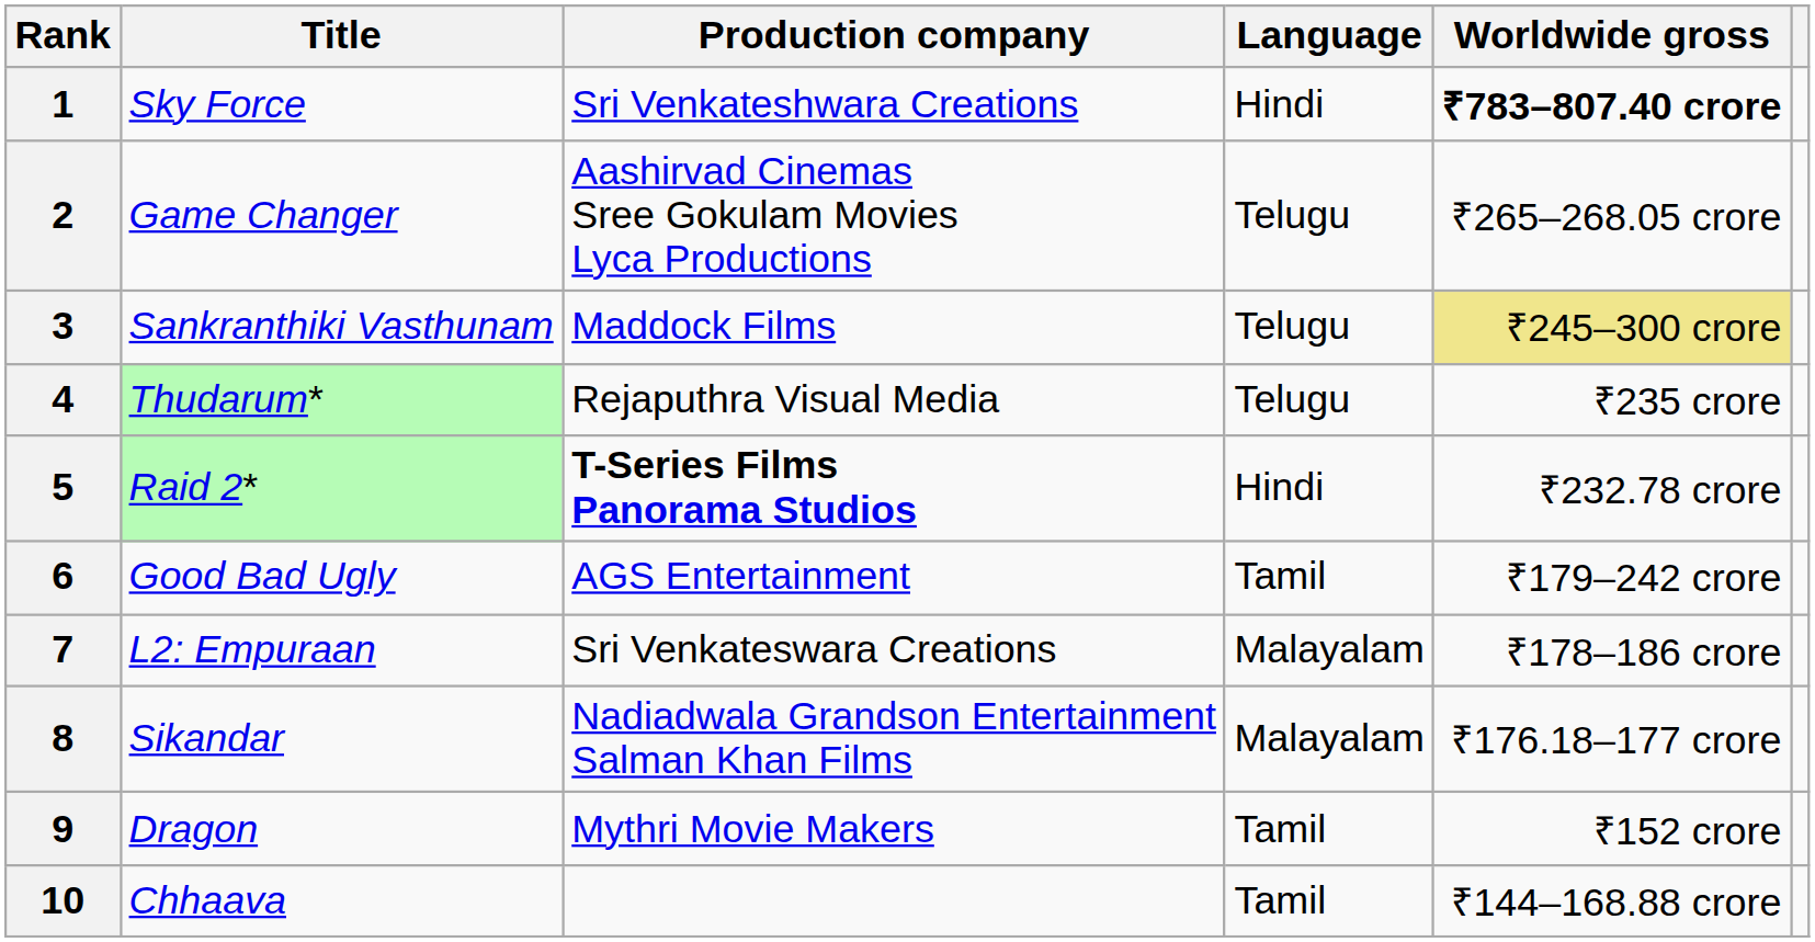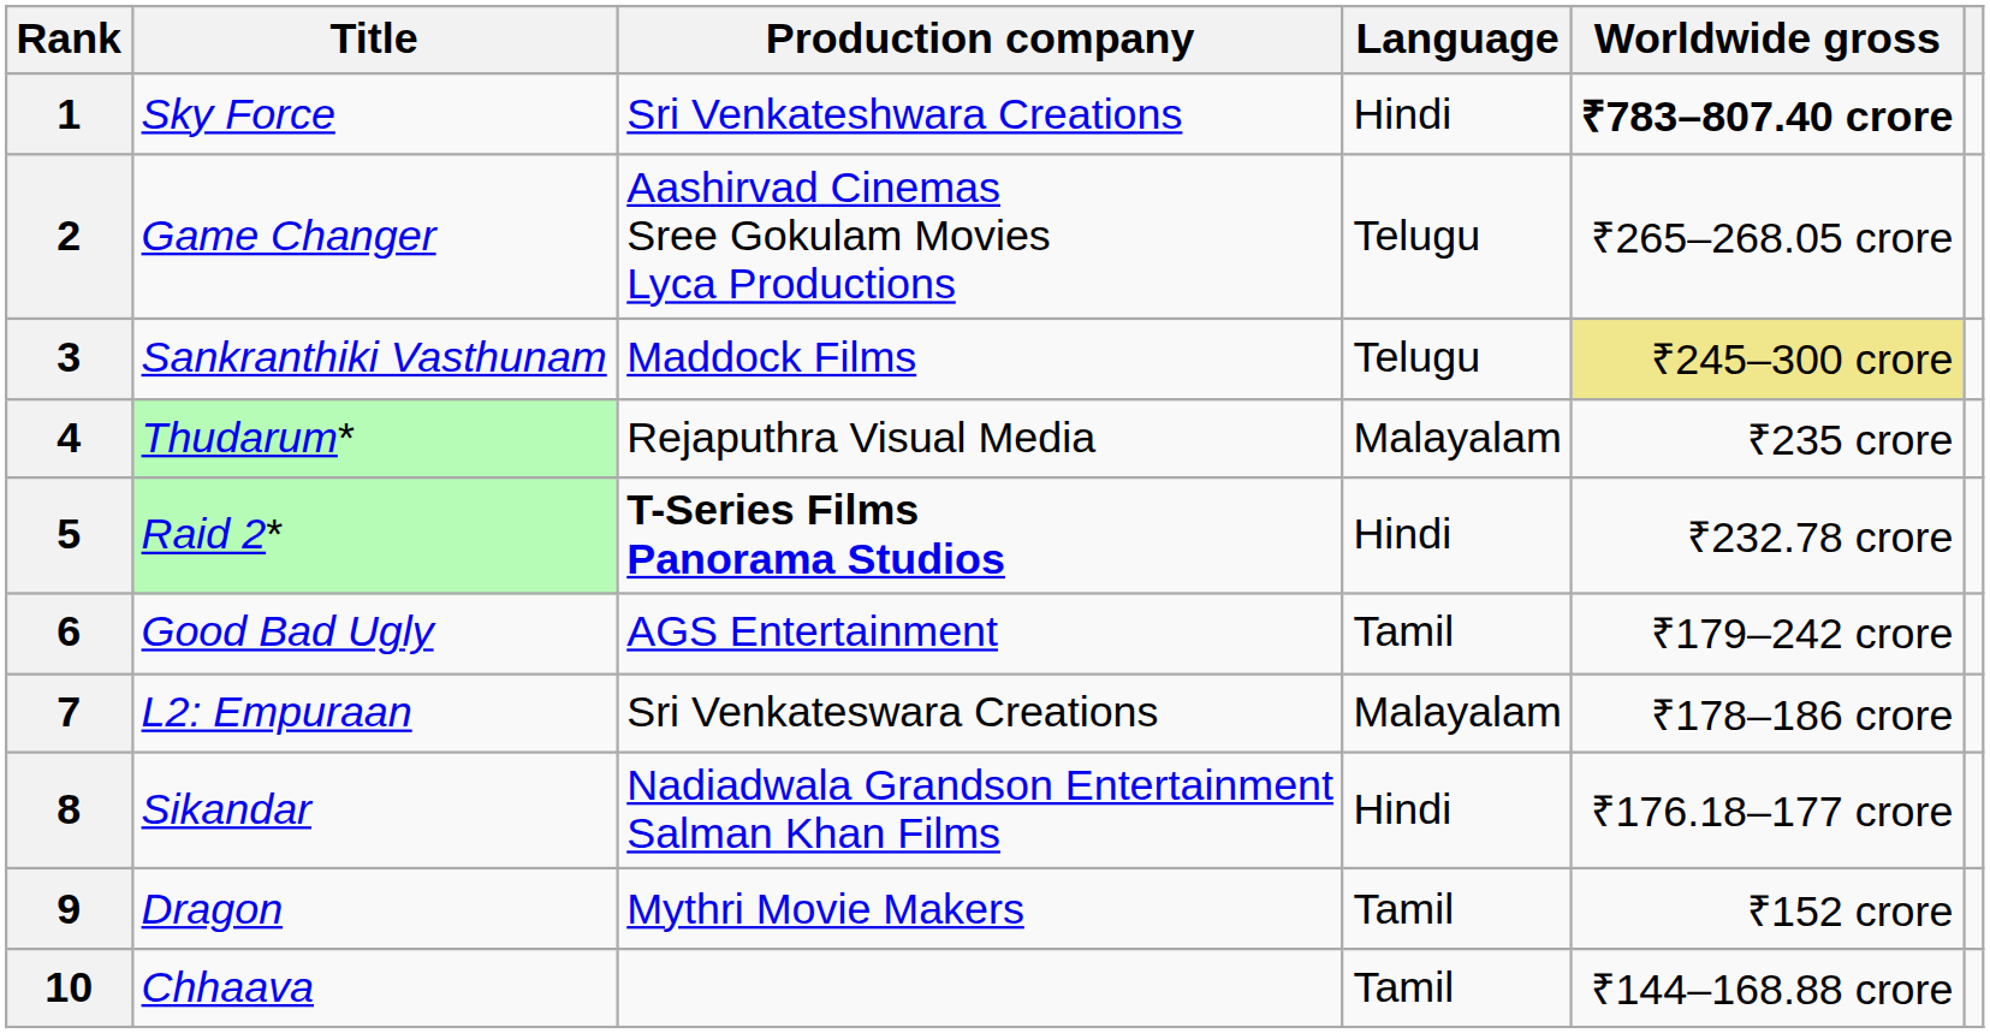 <table class="wikitable sortable plain row headers">
 <tr>
 <th>Rank</th>
 <th scope="col">Title</th>
 <th scope="col">Production company</th>
 <th scope="col">Language</th>
 <th scope="col">Worldwide gross</th>
 <th scope="col" class="unsortable"></th>
 </tr>
 <tr>
 <th>1</th>
 <td><em><a href='#'>Sky Force</a></em></td>
 <td><a href='#'>Sri Venkateshwara Creations</a></td>
 <td>Hindi</td>
 <td align="right"><strong>₹783–807.40 crore</strong></td>
 <td></td>
 </tr>
 <tr>
 <th>2</th>
 <td><em><a href='#'>Game Changer</a></em></td>
 <td><a href='#'>Aashirvad Cinemas</a><br>Sree Gokulam Movies<br><a href='#'>Lyca Productions</a></td>
 <td>Telugu</td>
 <td align="right">₹265–268.05 crore</td>
 <td></td>
 </tr>
 <tr>
 <th>3</th>
 <td><a href='#'><em>Sankranthiki Vasthunam</em></a></td>
 <td><a href='#'>Maddock Films</a></td>
 <td>Telugu</td>
 <td align="right" style="background: khaki;">₹245–300 crore</td>
 <td></td>
 </tr>
 <tr>
 <th>4</th>
 <td style="background:#b6fcb6;"><em><a href='#'>Thudarum</a></em>*</td>
 <td>Rejaputhra Visual Media</td>
-<td>Telugu</td>
+<td>Malayalam</td>
 <td align="right">₹235 crore</td>
 <td></td>
 </tr>
 <tr>
 <th>5</th>
 <td style="background:#b6fcb6;"><em><a href='#'>Raid 2</a></em>*</td>
 <td><strong>T-Series Films<br><a href='#'>Panorama Studios</a></strong></td>
 <td>Hindi</td>
 <td align="right">₹232.78 crore</td>
 <td></td>
 </tr>
 <tr>
 <th>6</th>
 <td><em><a href='#'>Good Bad Ugly</a></em></td>
 <td><a href='#'>AGS Entertainment</a></td>
 <td>Tamil</td>
 <td align="right">₹179–242 crore</td>
 <td></td>
 </tr>
 <tr>
 <th>7</th>
 <td><a href='#'><em>L2: Empuraan</em></a></td>
 <td>Sri Venkateswara Creations</td>
 <td>Malayalam</td>
 <td align="right">₹178–186 crore</td>
 <td></td>
 </tr>
 <tr>
 <th>8</th>
 <td><em><a href='#'>Sikandar</a></em></td>
 <td><a href='#'>Nadiadwala Grandson Entertainment</a><br><a href='#'>Salman Khan Films</a></td>
-<td>Malayalam</td>
+<td>Hindi</td>
 <td align="right">₹176.18–177 crore</td>
 <td></td>
 </tr>
 <tr>
 <th>9</th>
 <td><em><a href='#'>Dragon</a></em></td>
 <td><a href='#'>Mythri Movie Makers</a></td>
 <td rowspan="1">Tamil</td>
 <td align="right">₹152 crore</td>
 <td></td>
 </tr>
 <tr>
 <th>10</th>
 <td><em><a href='#'>Chhaava</a></em></td>
 <td></td>
 <td rowspan="1">Tamil</td>
 <td align="right">₹144–168.88 crore</td>
 <td></td>
 </tr>
 <tr>
 </tr>
 </table>
